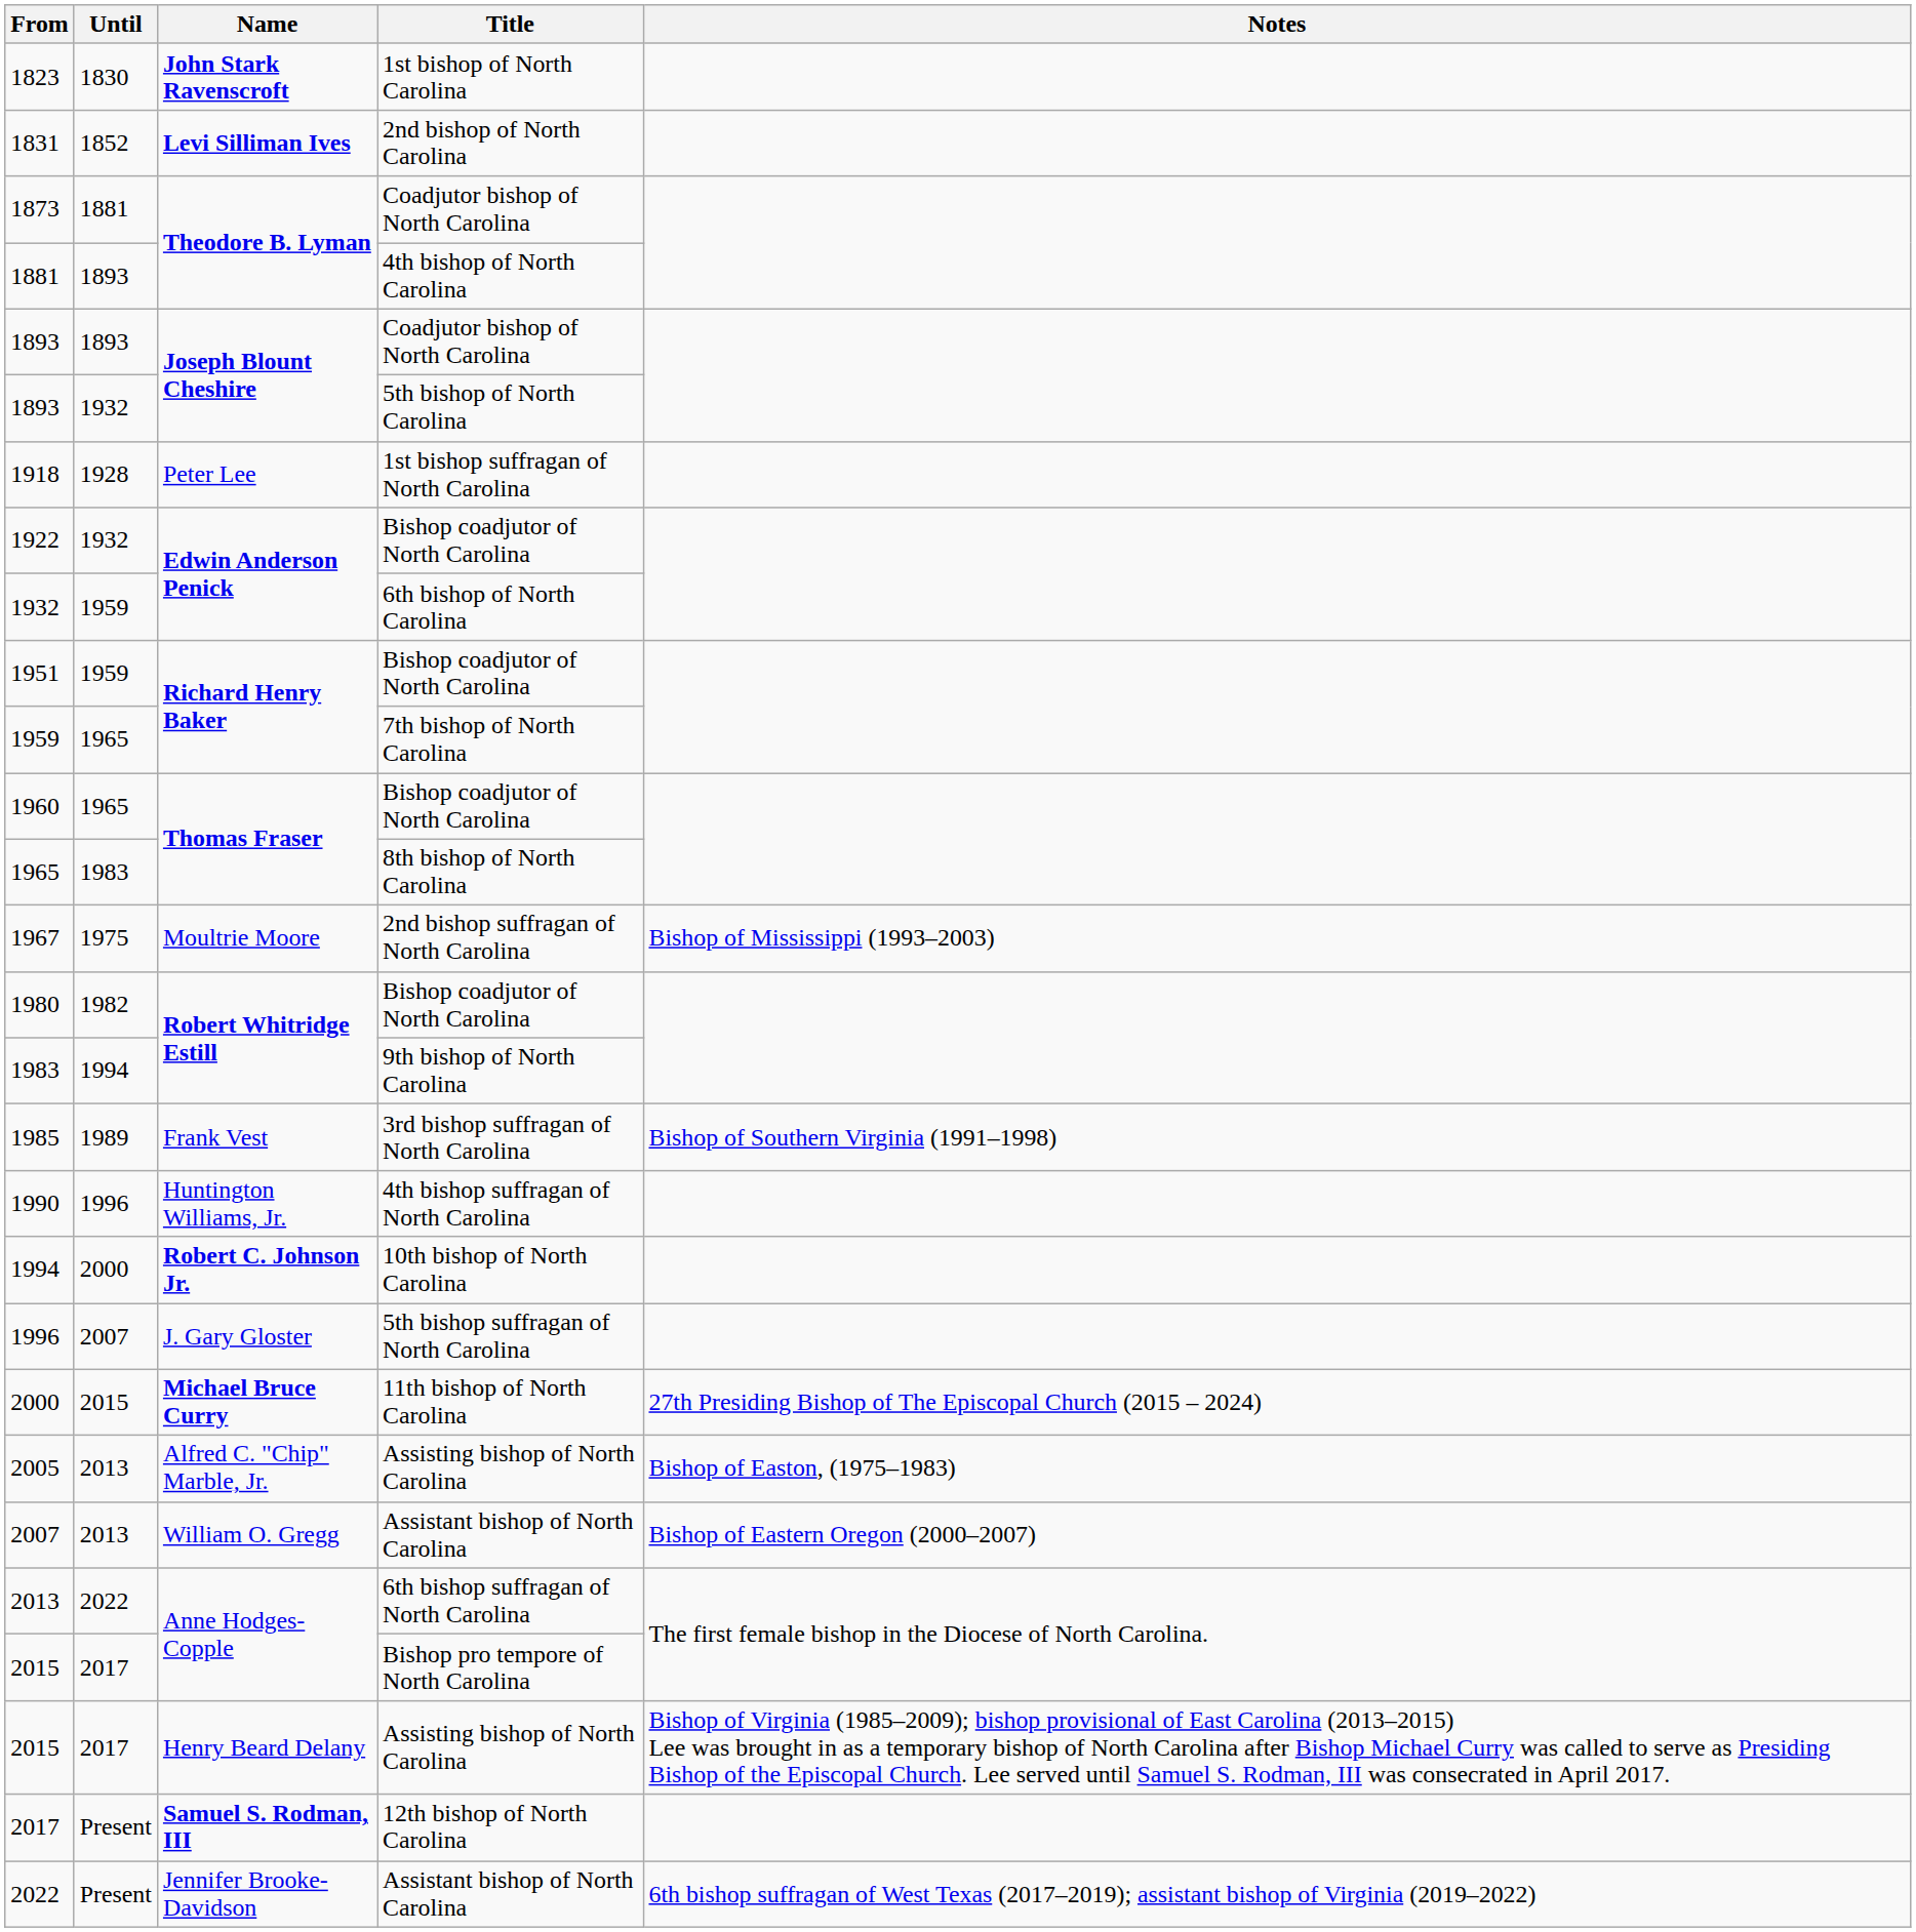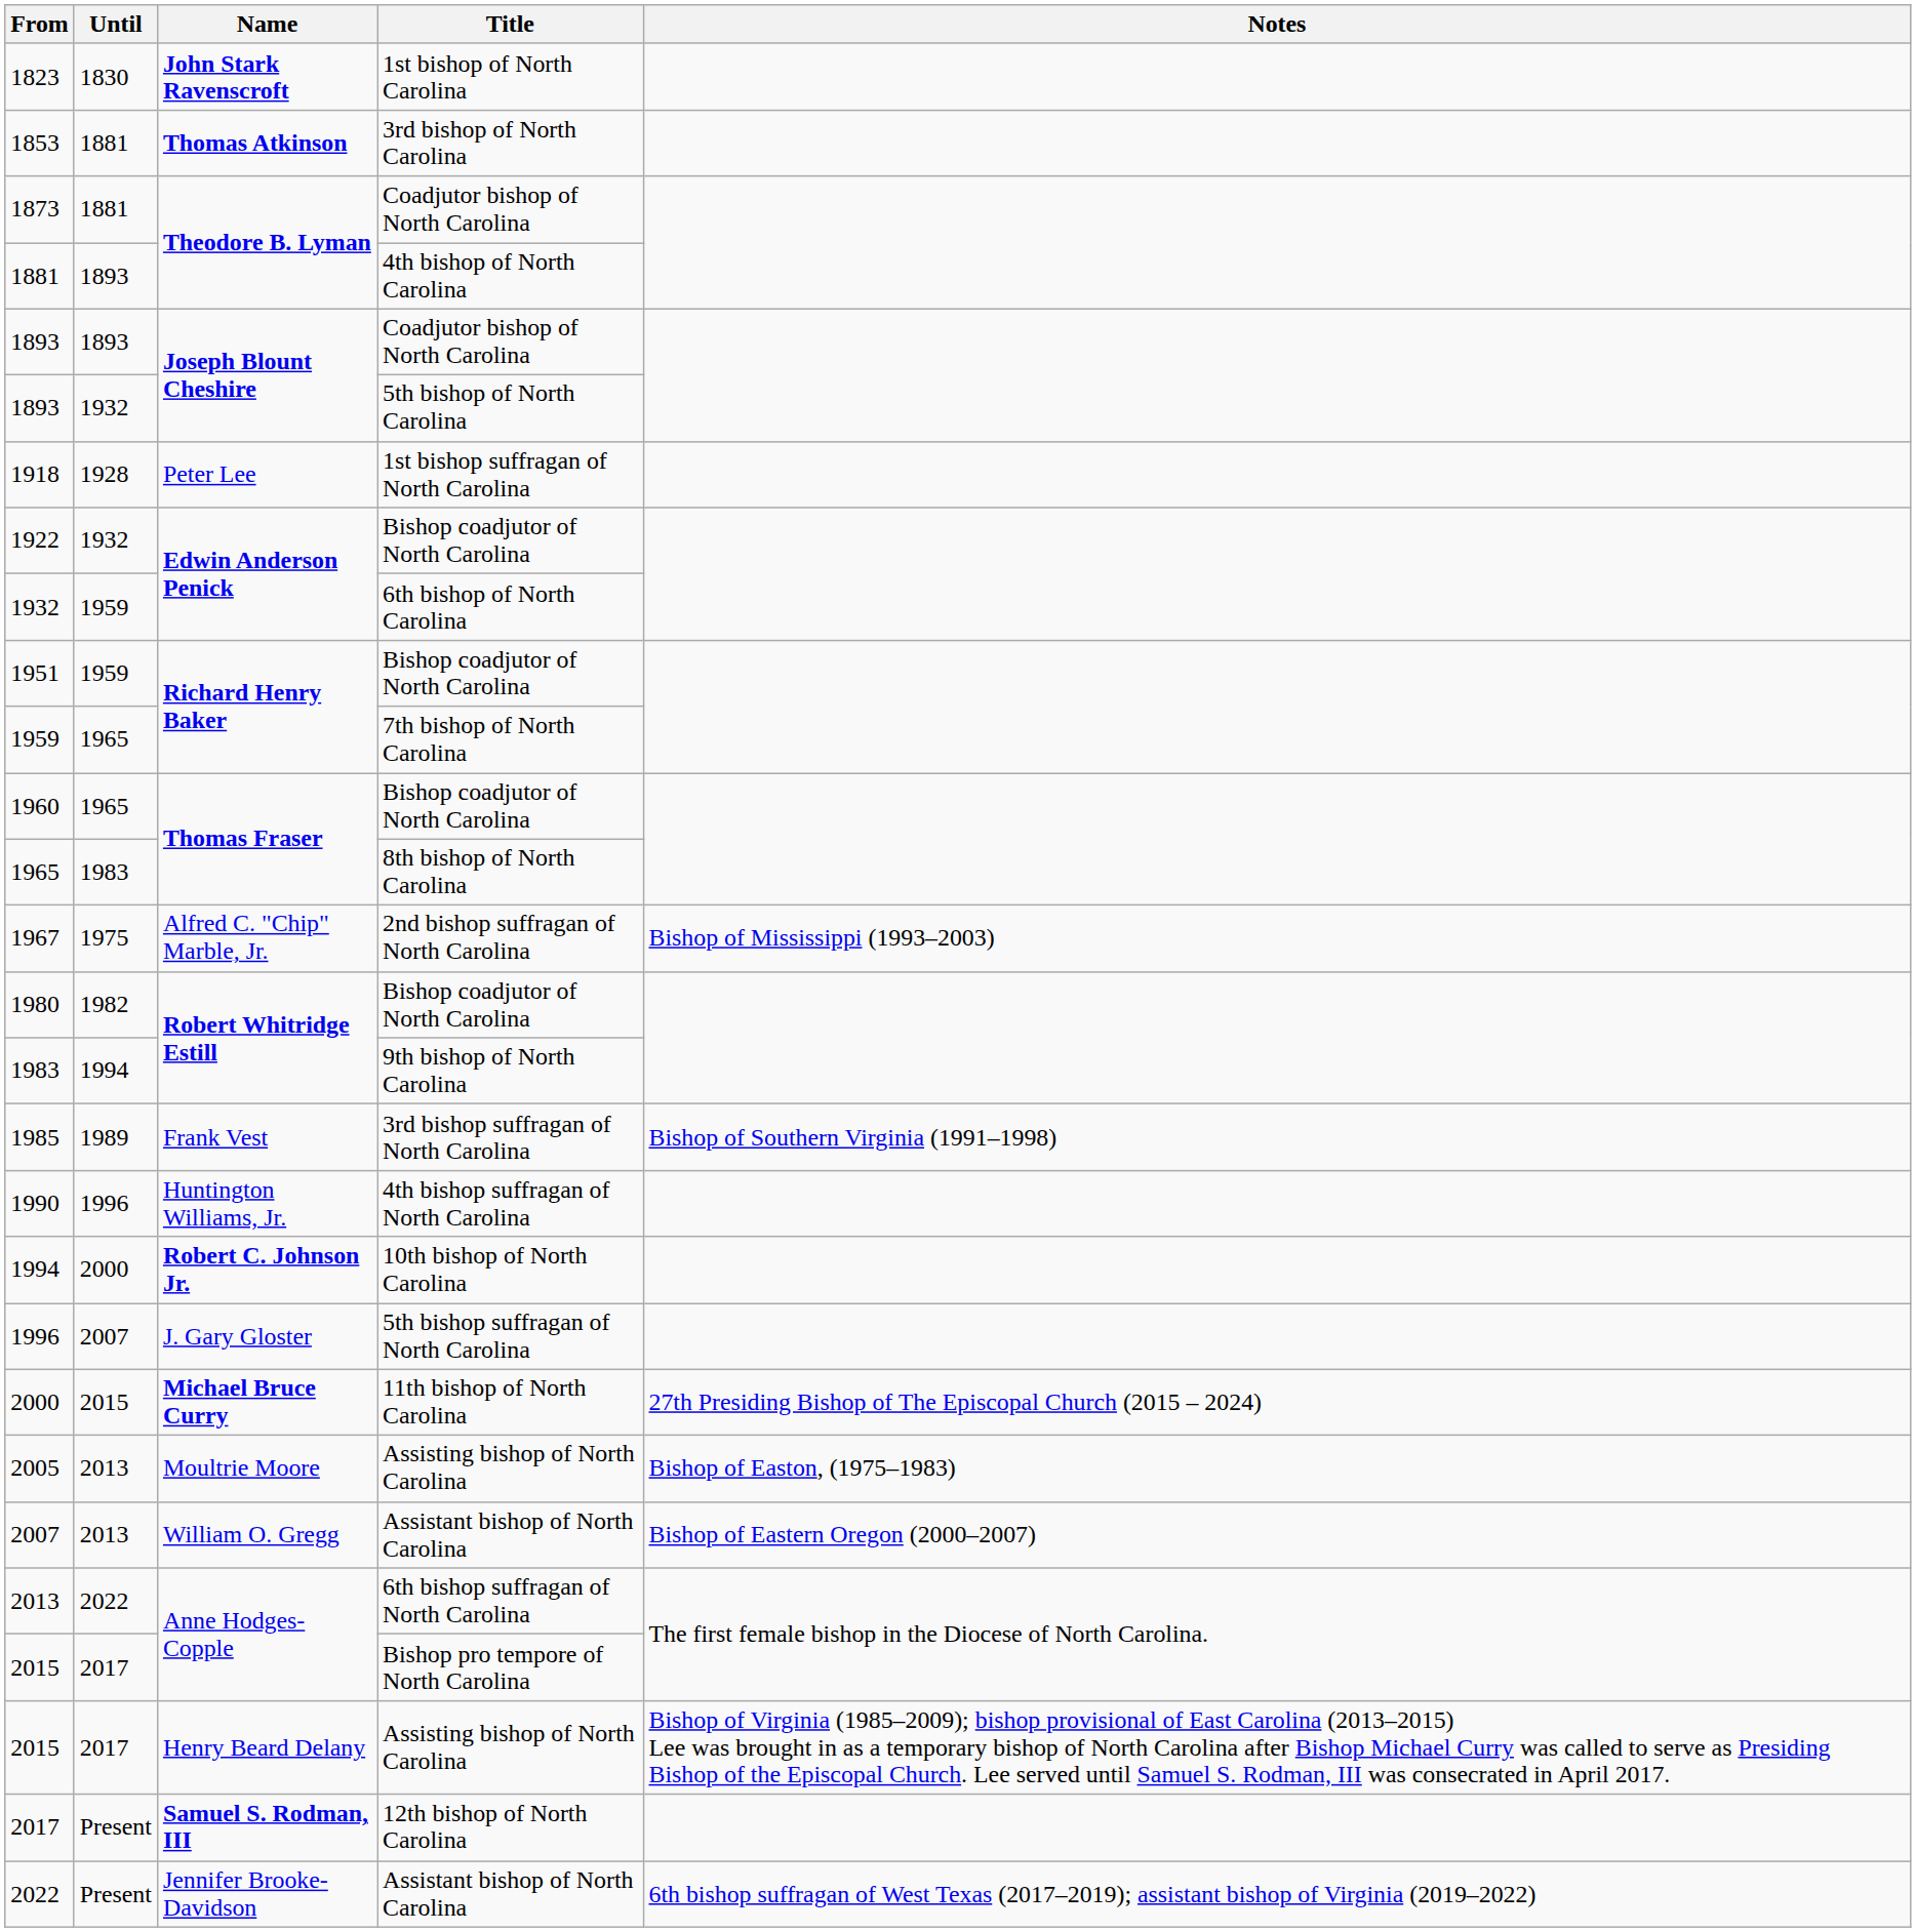 <table class="wikitable">
 <tr>
 <th scope="col">From</th>
 <th scope="col">Until</th>
 <th scope="col">Name</th>
 <th scope="col">Title</th>
 <th scope="col">Notes</th>
 </tr>
 <tr>
 <td>1823</td>
 <td>1830</td>
 <td><strong><a href='#'>John Stark Ravenscroft</a></strong></td>
 <td>1st bishop of North Carolina</td>
 <td></td>
 </tr>
 <tr>
-<td>1831</td>
-<td>1852</td>
-<td><strong><a href='#'>Levi Silliman Ives</a></strong></td>
-<td>2nd bishop of North Carolina</td>
+<td>1853</td>
+<td>1881</td>
+<td><strong><a href='#'>Thomas Atkinson</a></strong></td>
+<td>3rd bishop of North Carolina</td>
 <td></td>
 </tr>
 <tr>
 <td>1873</td>
 <td>1881</td>
 <td rowspan=2><strong><a href='#'>Theodore B. Lyman</a></strong></td>
 <td>Coadjutor bishop of North Carolina</td>
 <td rowspan=2></td>
 </tr>
 <tr>
 <td>1881</td>
 <td>1893</td>
 <td>4th bishop of North Carolina</td>
 </tr>
 <tr>
 <td>1893</td>
 <td>1893</td>
 <td rowspan=2><strong><a href='#'>Joseph Blount Cheshire</a></strong></td>
 <td>Coadjutor bishop of North Carolina</td>
 <td rowspan=2></td>
 </tr>
 <tr>
 <td>1893</td>
 <td>1932</td>
 <td>5th bishop of North Carolina</td>
 </tr>
 <tr>
 <td>1918</td>
 <td>1928</td>
 <td><a href='#'>Peter Lee</a></td>
 <td>1st bishop suffragan of North Carolina</td>
 <td></td>
 </tr>
 <tr>
 <td>1922</td>
 <td>1932</td>
 <td rowspan=2><strong><a href='#'>Edwin Anderson Penick</a></strong></td>
 <td>Bishop coadjutor of North Carolina</td>
 <td rowspan=2></td>
 </tr>
 <tr>
 <td>1932</td>
 <td>1959</td>
 <td>6th bishop of North Carolina</td>
 </tr>
 <tr>
 <td>1951</td>
 <td>1959</td>
 <td rowspan=2><strong><a href='#'>Richard Henry Baker</a></strong></td>
 <td>Bishop coadjutor of North Carolina</td>
 <td rowspan=2></td>
 </tr>
 <tr>
 <td>1959</td>
 <td>1965</td>
 <td>7th bishop of North Carolina</td>
 </tr>
 <tr>
 <td>1960</td>
 <td>1965</td>
 <td rowspan=2><strong><a href='#'>Thomas Fraser</a></strong></td>
 <td>Bishop coadjutor of North Carolina</td>
 <td rowspan=2></td>
 </tr>
 <tr>
 <td>1965</td>
 <td>1983</td>
 <td>8th bishop of North Carolina</td>
 </tr>
 <tr>
 <td>1967</td>
 <td>1975</td>
-<td><a href='#'>Moultrie Moore</a></td>
+<td><a href='#'>Alfred C. "Chip" Marble, Jr.</a></td>
 <td>2nd bishop suffragan of North Carolina</td>
 <td><a href='#'>Bishop of Mississippi</a> (1993–2003)</td>
 </tr>
 <tr>
 <td>1980</td>
 <td>1982</td>
 <td rowspan=2><strong><a href='#'>Robert Whitridge Estill</a></strong></td>
 <td>Bishop coadjutor of North Carolina</td>
 <td rowspan=2></td>
 </tr>
 <tr>
 <td>1983</td>
 <td>1994</td>
 <td>9th bishop of North Carolina</td>
 </tr>
 <tr>
 <td>1985</td>
 <td>1989</td>
 <td><a href='#'>Frank Vest</a></td>
 <td>3rd bishop suffragan of North Carolina</td>
 <td><a href='#'>Bishop of Southern Virginia</a> (1991–1998)</td>
 </tr>
 <tr>
 <td>1990</td>
 <td>1996</td>
 <td><a href='#'>Huntington Williams, Jr.</a></td>
 <td>4th bishop suffragan of North Carolina</td>
 <td></td>
 </tr>
 <tr>
 <td>1994</td>
 <td>2000</td>
 <td><strong><a href='#'>Robert C. Johnson Jr.</a></strong></td>
 <td>10th bishop of North Carolina</td>
 <td></td>
 </tr>
 <tr>
 <td>1996</td>
 <td>2007</td>
 <td><a href='#'>J. Gary Gloster</a></td>
 <td>5th bishop suffragan of North Carolina</td>
 <td></td>
 </tr>
 <tr>
 <td>2000</td>
 <td>2015</td>
 <td><strong><a href='#'>Michael Bruce Curry</a></strong></td>
 <td>11th bishop of North Carolina</td>
 <td><a href='#'>27th Presiding Bishop of The Episcopal Church</a> (2015 – 2024)</td>
 </tr>
 <tr>
 <td>2005</td>
 <td>2013</td>
-<td><a href='#'>Alfred C. "Chip" Marble, Jr.</a></td>
+<td><a href='#'>Moultrie Moore</a></td>
 <td>Assisting bishop of North Carolina</td>
 <td><a href='#'>Bishop of Easton</a>, (1975–1983)</td>
 </tr>
 <tr>
 <td>2007</td>
 <td>2013</td>
 <td><a href='#'>William O. Gregg</a></td>
 <td>Assistant bishop of North Carolina</td>
 <td><a href='#'>Bishop of Eastern Oregon</a> (2000–2007)</td>
 </tr>
 <tr>
 <td>2013</td>
 <td>2022</td>
 <td rowspan="2"><a href='#'>Anne Hodges-Copple</a></td>
 <td>6th bishop suffragan of North Carolina</td>
 <td rowspan=2>The first female bishop in the Diocese of North Carolina.</td>
 </tr>
 <tr>
 <td>2015</td>
 <td>2017</td>
 <td>Bishop pro tempore of North Carolina</td>
 </tr>
 <tr>
 <td>2015</td>
 <td>2017</td>
 <td><a href='#'>Henry Beard Delany</a></td>
 <td>Assisting bishop of North Carolina</td>
 <td><a href='#'>Bishop of Virginia</a> (1985–2009); <a href='#'>bishop provisional of East Carolina</a> (2013–2015)<br>Lee was brought in as a temporary bishop of North Carolina after <a href='#'>Bishop Michael Curry</a> was called to serve as <a href='#'>Presiding Bishop of the Episcopal Church</a>. Lee served until <a href='#'>Samuel S. Rodman, III</a> was consecrated in April 2017.</td>
 </tr>
 <tr>
 <td>2017</td>
 <td>Present</td>
 <td><strong><a href='#'>Samuel S. Rodman, III</a></strong></td>
 <td>12th bishop of North Carolina</td>
 <td></td>
 </tr>
 <tr>
 <td>2022</td>
 <td>Present</td>
 <td><a href='#'>Jennifer Brooke-Davidson</a></td>
 <td>Assistant bishop of North Carolina</td>
 <td><a href='#'>6th bishop suffragan of West Texas</a> (2017–2019); <a href='#'>assistant bishop of Virginia</a> (2019–2022)</td>
 </tr>
 </table>
